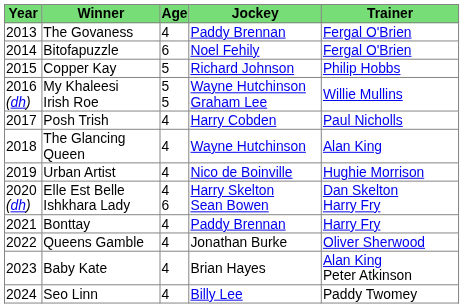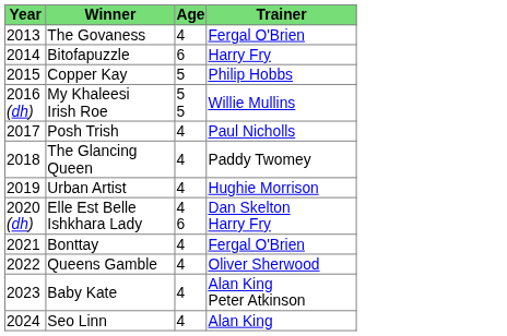 <table class = "sortable" | border="1" style="border-collapse: collapse; font-size:90%">
 <tr bgcolor="#77dd77" align="center">
 <th style="width:36px">Year<br></th>
 <th style="width:120px">Winner<br></th>
 <th>Age</th>
-<th style="width:135px">Jockey<br></th>
 <th style="width:140px">Trainer<br></th>
 </tr>
 <tr>
 <td>2013</td>
 <td>The Govaness</td>
 <td>4</td>
-<td><a href='#'>Paddy Brennan</a></td>
 <td><a href='#'>Fergal O'Brien</a></td>
 </tr>
 <tr>
 <td>2014</td>
 <td>Bitofapuzzle</td>
 <td>6</td>
-<td><a href='#'>Noel Fehily</a></td>
-<td><a href='#'>Fergal O'Brien</a></td>
+<td><a href='#'>Harry Fry</a></td>
 </tr>
 <tr>
 <td>2015</td>
 <td>Copper Kay</td>
 <td>5</td>
-<td><a href='#'>Richard Johnson</a></td>
 <td><a href='#'>Philip Hobbs</a></td>
 </tr>
 <tr>
 <td>2016<br><em>(<a href='#'>dh</a>)</em></td>
 <td>My Khaleesi<br>Irish Roe</td>
 <td>5<br>5</td>
-<td><a href='#'>Wayne Hutchinson</a><br><a href='#'>Graham Lee</a></td>
 <td><a href='#'>Willie Mullins</a></td>
 </tr>
 <tr>
 <td>2017</td>
 <td>Posh Trish</td>
 <td>4</td>
-<td><a href='#'>Harry Cobden</a></td>
 <td><a href='#'>Paul Nicholls</a></td>
 </tr>
 <tr>
 <td>2018</td>
 <td>The Glancing Queen</td>
 <td>4</td>
-<td><a href='#'>Wayne Hutchinson</a></td>
-<td><a href='#'>Alan King</a></td>
+<td>Paddy Twomey</td>
 </tr>
 <tr>
 <td>2019</td>
 <td>Urban Artist</td>
 <td>4</td>
-<td><a href='#'>Nico de Boinville</a></td>
 <td><a href='#'>Hughie Morrison</a></td>
 </tr>
 <tr>
 <td>2020<br><em>(<a href='#'>dh</a>)</em></td>
 <td>Elle Est Belle<br>Ishkhara Lady</td>
 <td>4<br>6</td>
-<td><a href='#'>Harry Skelton</a><br><a href='#'>Sean Bowen</a></td>
 <td><a href='#'>Dan Skelton</a><br><a href='#'>Harry Fry</a></td>
 </tr>
 <tr>
 <td>2021</td>
 <td>Bonttay</td>
 <td>4</td>
-<td><a href='#'>Paddy Brennan</a></td>
-<td><a href='#'>Harry Fry</a></td>
+<td><a href='#'>Fergal O'Brien</a></td>
 </tr>
 <tr>
 <td>2022</td>
 <td>Queens Gamble</td>
 <td>4</td>
-<td>Jonathan Burke</td>
 <td><a href='#'>Oliver Sherwood</a></td>
 </tr>
 <tr>
 <td>2023</td>
 <td>Baby Kate</td>
 <td>4</td>
-<td>Brian Hayes</td>
 <td><a href='#'>Alan King</a><br>Peter Atkinson</td>
 </tr>
 <tr>
 <td>2024</td>
 <td>Seo Linn</td>
 <td>4</td>
-<td><a href='#'>Billy Lee</a></td>
-<td>Paddy Twomey</td>
+<td><a href='#'>Alan King</a></td>
 </tr>
 </table>
